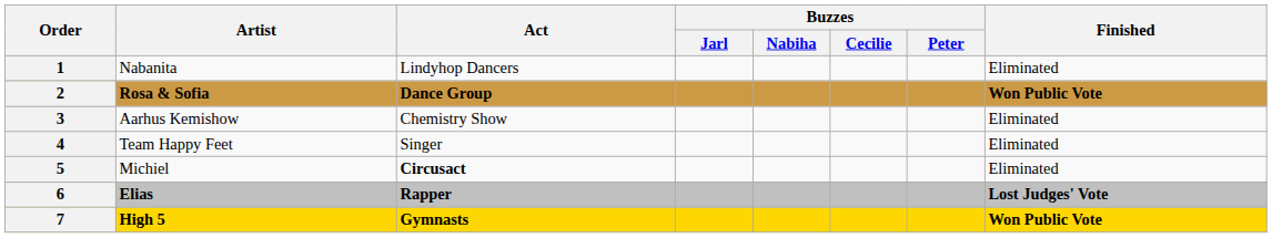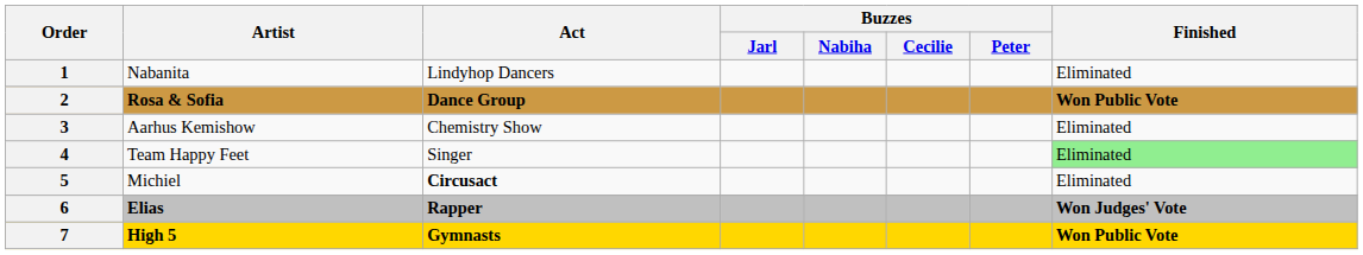 <table class="wikitable sortable" width="100%">
 <tr>
 <th rowspan="2">Order</th>
 <th rowspan="2" class="unsortable">Artist</th>
 <th rowspan="2" class="unsortable">Act</th>
 <th colspan="4" class="unsortable">Buzzes</th>
 <th rowspan="2">Finished</th>
 </tr>
 <tr>
 <th width="70"><a href='#'>Jarl</a></th>
 <th width="70"><a href='#'>Nabiha</a></th>
 <th width="70"><a href='#'>Cecilie</a></th>
 <th width="70"><a href='#'>Peter</a></th>
 </tr>
 <tr>
 <th>1</th>
 <td>Nabanita</td>
 <td>Lindyhop Dancers</td>
 <td></td>
 <td></td>
 <td></td>
 <td></td>
 <td>Eliminated</td>
 </tr>
 <tr style="background:#c94;">
 <th>2</th>
 <td><strong>Rosa & Sofia</strong></td>
 <td><strong>Dance Group</strong></td>
 <td></td>
 <td></td>
 <td></td>
 <td align="center"></td>
 <td><strong>Won Public Vote</strong></td>
 </tr>
 <tr>
 <th>3</th>
 <td>Aarhus Kemishow</td>
 <td>Chemistry Show</td>
 <td></td>
 <td></td>
 <td></td>
 <td></td>
 <td>Eliminated</td>
 </tr>
 <tr>
 <th>4</th>
 <td>Team Happy Feet</td>
 <td>Singer</td>
 <td></td>
 <td></td>
 <td></td>
 <td></td>
-<td>Eliminated</td>
+<td style="background: lightgreen;">Eliminated</td>
 </tr>
 <tr>
 <th>5</th>
 <td>Michiel</td>
 <td><strong>Circusact</strong></td>
 <td></td>
 <td></td>
 <td></td>
 <td></td>
 <td>Eliminated</td>
 </tr>
 <tr style="background:silver;">
 <th>6</th>
 <td><strong>Elias</strong> </td>
 <td><strong>Rapper</strong></td>
 <td align="center"></td>
 <td align="center"></td>
 <td align="center"></td>
 <td></td>
-<td><strong>Lost Judges' Vote</strong></td>
+<td><strong>Won Judges' Vote</strong></td>
 </tr>
 <tr style="background:gold;">
 <th>7</th>
 <td><strong>High 5</strong></td>
 <td><strong>Gymnasts</strong></td>
 <td></td>
 <td></td>
 <td></td>
 <td></td>
 <td><strong>Won Public Vote</strong></td>
 </tr>
 </table>
